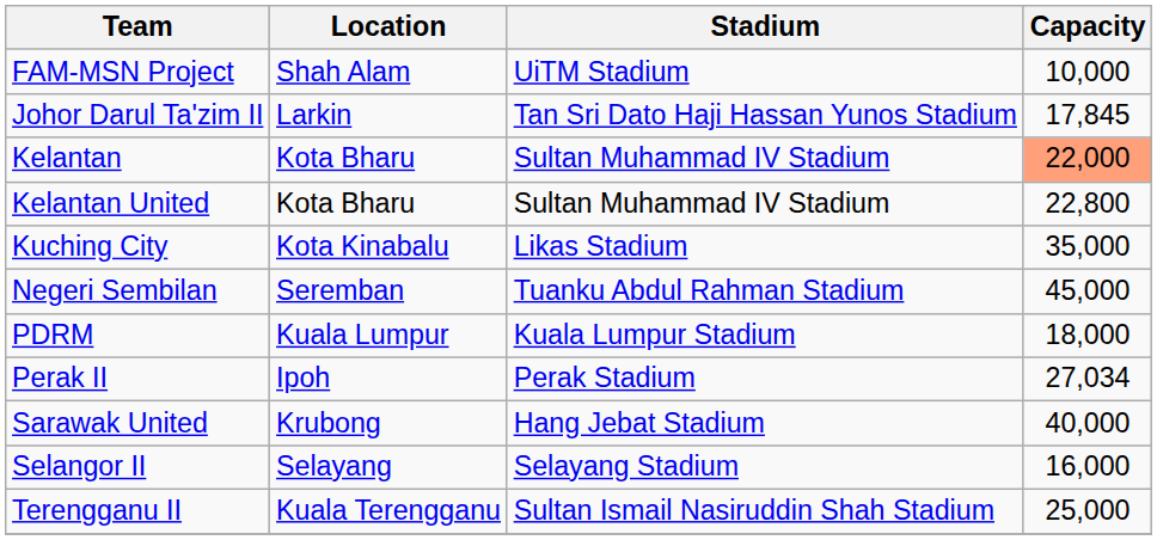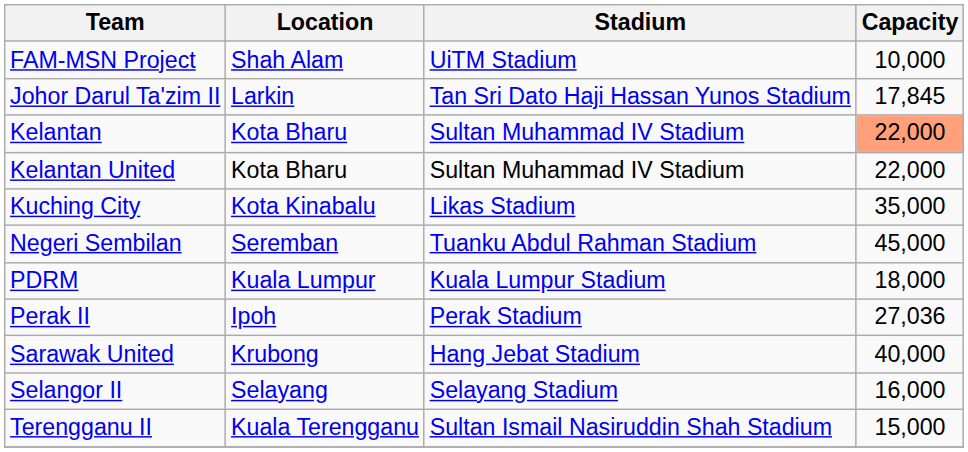 <table class="wikitable sortable">
 <tr>
 <th>Team</th>
 <th>Location</th>
 <th>Stadium</th>
 <th>Capacity</th>
 </tr>
 <tr>
 <td><a href='#'>FAM-MSN Project</a></td>
 <td><a href='#'>Shah Alam</a></td>
 <td><a href='#'>UiTM Stadium</a></td>
 <td align=center>10,000</td>
 </tr>
 <tr>
 <td><a href='#'>Johor Darul Ta'zim II</a></td>
 <td><a href='#'>Larkin</a></td>
 <td><a href='#'>Tan Sri Dato Haji Hassan Yunos Stadium</a></td>
 <td align=center>17,845</td>
 </tr>
 <tr>
 <td><a href='#'>Kelantan</a></td>
 <td><a href='#'>Kota Bharu</a></td>
 <td><a href='#'>Sultan Muhammad IV Stadium</a></td>
 <td align="center" style="background: lightsalmon;">22,000</td>
 </tr>
 <tr>
 <td><a href='#'>Kelantan United</a></td>
 <td>Kota Bharu</td>
 <td>Sultan Muhammad IV Stadium</td>
-<td align="center">22,800</td>
+<td align="center">22,000</td>
 </tr>
 <tr>
 <td><a href='#'>Kuching City</a></td>
 <td><a href='#'>Kota Kinabalu</a></td>
 <td><a href='#'>Likas Stadium</a></td>
 <td align=center>35,000</td>
 </tr>
 <tr>
 <td><a href='#'>Negeri Sembilan</a></td>
 <td><a href='#'>Seremban</a></td>
 <td><a href='#'>Tuanku Abdul Rahman Stadium</a></td>
 <td align=center>45,000</td>
 </tr>
 <tr>
 <td><a href='#'>PDRM</a></td>
 <td><a href='#'>Kuala Lumpur</a></td>
 <td><a href='#'>Kuala Lumpur Stadium</a></td>
 <td align=center>18,000</td>
 </tr>
 <tr>
 <td><a href='#'>Perak II</a></td>
 <td><a href='#'>Ipoh</a></td>
 <td><a href='#'>Perak Stadium</a></td>
-<td align=center>27,034</td>
+<td align=center>27,036</td>
 </tr>
 <tr>
 <td><a href='#'>Sarawak United</a></td>
 <td><a href='#'>Krubong</a></td>
 <td><a href='#'>Hang Jebat Stadium</a></td>
 <td align=center>40,000</td>
 </tr>
 <tr>
 <td><a href='#'>Selangor II</a></td>
 <td><a href='#'>Selayang</a></td>
 <td><a href='#'>Selayang Stadium</a></td>
 <td align=center>16,000</td>
 </tr>
 <tr>
 <td><a href='#'>Terengganu II</a></td>
 <td><a href='#'>Kuala Terengganu</a></td>
 <td><a href='#'>Sultan Ismail Nasiruddin Shah Stadium</a></td>
-<td align=center>25,000</td>
+<td align=center>15,000</td>
 </tr>
 <tr>
 </tr>
 </table>
